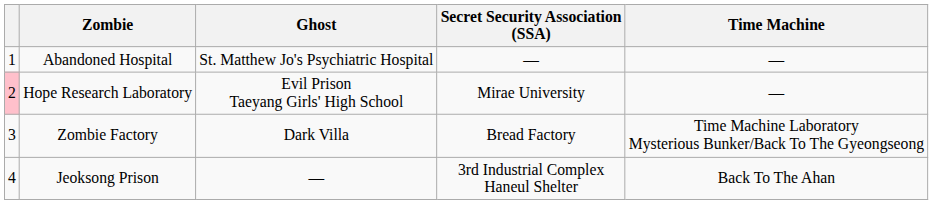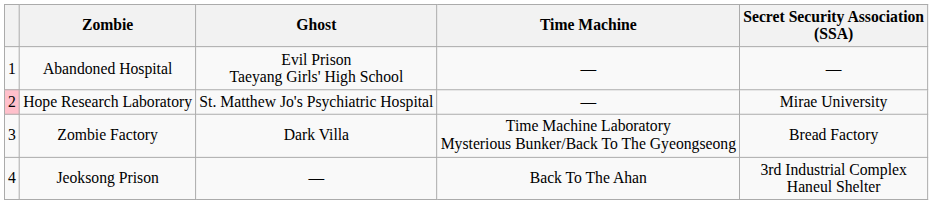 <table Class ="wikitable" style="text-align:center">
 <tr>
 <th></th>
 <th>Zombie</th>
 <th>Ghost</th>
+<th>Time Machine</th>
 <th>Secret Security Association<br>(SSA)</th>
-<th>Time Machine</th>
 </tr>
 <tr>
 <td>1</td>
 <td>Abandoned Hospital</td>
-<td>St. Matthew Jo's Psychiatric Hospital</td>
+<td>Evil Prison <br>Taeyang Girls' High School</td>
 <td>—</td>
 <td>—</td>
 </tr>
 <tr>
 <td style="background: pink;">2</td>
 <td>Hope Research Laboratory</td>
-<td>Evil Prison <br>Taeyang Girls' High School</td>
+<td>St. Matthew Jo's Psychiatric Hospital</td>
+<td>—</td>
 <td>Mirae University</td>
-<td>—</td>
 </tr>
 <tr>
 <td>3</td>
 <td>Zombie Factory</td>
 <td>Dark Villa </td>
+<td>Time Machine Laboratory<br>Mysterious Bunker/Back To The Gyeongseong</td>
 <td>Bread Factory</td>
-<td>Time Machine Laboratory<br>Mysterious Bunker/Back To The Gyeongseong</td>
 </tr>
 <tr>
 <td>4</td>
 <td>Jeoksong Prison</td>
 <td>—</td>
+<td>Back To The Ahan</td>
 <td>3rd Industrial Complex<br>Haneul Shelter</td>
-<td>Back To The Ahan</td>
 </tr>
 </table>
